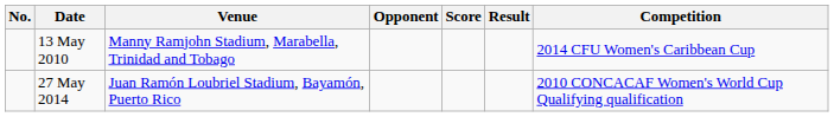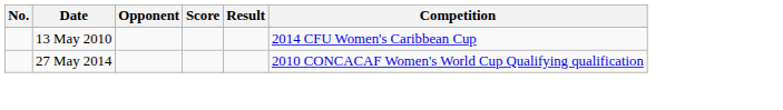 <table class="wikitable">
 <tr>
 <th>No.</th>
 <th>Date</th>
-<th>Venue</th>
 <th>Opponent</th>
 <th>Score</th>
 <th>Result</th>
 <th>Competition</th>
 </tr>
 <tr>
 <td></td>
 <td>13 May 2010</td>
-<td><a href='#'>Manny Ramjohn Stadium</a>, <a href='#'>Marabella</a>, <a href='#'>Trinidad and Tobago</a></td>
 <td></td>
 <td></td>
 <td></td>
 <td><a href='#'>2014 CFU Women's Caribbean Cup</a></td>
 </tr>
 <tr>
 <td></td>
 <td>27 May 2014</td>
-<td><a href='#'>Juan Ramón Loubriel Stadium</a>, <a href='#'>Bayamón</a>, <a href='#'>Puerto Rico</a></td>
 <td></td>
 <td></td>
 <td></td>
 <td><a href='#'>2010 CONCACAF Women's World Cup Qualifying qualification</a></td>
 </tr>
 </table>
